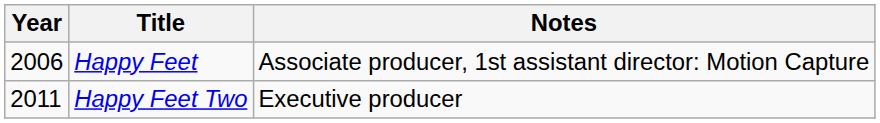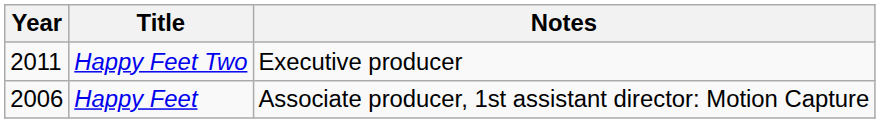 <table class="wikitable sortable">
 <tr>
 <th>Year</th>
 <th>Title</th>
 <th>Notes</th>
 </tr>
 <tr>
+<td>2011</td>
+<td><em><a href='#'>Happy Feet Two</a></em></td>
+<td>Executive producer</td>
+</tr>
+<tr>
 <td>2006</td>
 <td><em><a href='#'>Happy Feet</a></em></td>
 <td>Associate producer, 1st assistant director: Motion Capture</td>
 </tr>
-<tr>
-<td>2011</td>
-<td><em><a href='#'>Happy Feet Two</a></em></td>
-<td>Executive producer</td>
-</tr>
 </table>
